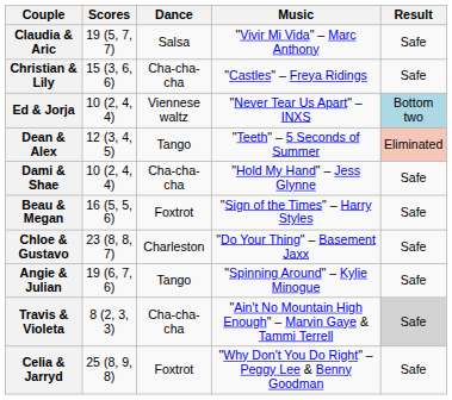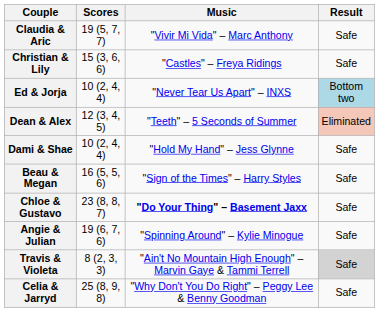 <table class="wikitable sortable" style="text-align:center; width: 90%">
 <tr>
 <th scope="col">Couple</th>
 <th scope="col">Scores</th>
-<th scope="col" class="unsortable">Dance</th>
 <th scope="col" class="unsortable">Music</th>
 <th scope="col" class="unsortable">Result</th>
 </tr>
 <tr>
 <th scope="row">Claudia & Aric</th>
 <td>19 (5, 7, 7)</td>
-<td>Salsa</td>
 <td>"<a href='#'>Vivir Mi Vida</a>" – <a href='#'>Marc Anthony</a></td>
 <td>Safe</td>
 </tr>
 <tr>
 <th scope="row">Christian & Lily</th>
 <td>15 (3, 6, 6)</td>
-<td>Cha-cha-cha</td>
 <td>"<a href='#'>Castles</a>" – <a href='#'>Freya Ridings</a></td>
 <td>Safe</td>
 </tr>
 <tr>
 <th scope="row">Ed & Jorja</th>
 <td>10 (2, 4, 4)</td>
-<td>Viennese waltz</td>
 <td>"<a href='#'>Never Tear Us Apart</a>" – <a href='#'>INXS</a></td>
 <td bgcolor="lightblue">Bottom two</td>
 </tr>
 <tr>
 <th scope="row">Dean & Alex</th>
 <td>12 (3, 4, 5)</td>
-<td>Tango</td>
 <td>"<a href='#'>Teeth</a>" – <a href='#'>5 Seconds of Summer</a></td>
 <td bgcolor="f4c7b8">Eliminated</td>
 </tr>
 <tr>
 <th scope="row">Dami & Shae</th>
 <td>10 (2, 4, 4)</td>
-<td>Cha-cha-cha</td>
 <td>"<a href='#'>Hold My Hand</a>" – <a href='#'>Jess Glynne</a></td>
 <td>Safe</td>
 </tr>
 <tr>
 <th scope="row">Beau & Megan</th>
 <td>16 (5, 5, 6)</td>
-<td>Foxtrot</td>
 <td>"<a href='#'>Sign of the Times</a>" – <a href='#'>Harry Styles</a></td>
 <td>Safe</td>
 </tr>
 <tr>
 <th scope="row">Chloe & Gustavo</th>
 <td>23 (8, 8, 7)</td>
-<td>Charleston</td>
-<td>"<a href='#'>Do Your Thing</a>" – <a href='#'>Basement Jaxx</a></td>
+<td><strong>"<a href='#'>Do Your Thing</a>" – <a href='#'>Basement Jaxx</a></strong></td>
 <td>Safe</td>
 </tr>
 <tr>
 <th scope="row">Angie & Julian</th>
 <td>19 (6, 7, 6)</td>
-<td>Tango</td>
 <td>"<a href='#'>Spinning Around</a>" – <a href='#'>Kylie Minogue</a></td>
 <td>Safe</td>
 </tr>
 <tr>
 <th scope="row">Travis & Violeta</th>
 <td>8 (2, 3, 3)</td>
-<td>Cha-cha-cha</td>
 <td>"<a href='#'>Ain't No Mountain High Enough</a>" – <a href='#'>Marvin Gaye</a> & <a href='#'>Tammi Terrell</a></td>
 <td style="background: lightgrey;">Safe</td>
 </tr>
 <tr>
 <th scope="row">Celia & Jarryd</th>
 <td>25 (8, 9, 8)</td>
-<td>Foxtrot</td>
 <td>"<a href='#'>Why Don't You Do Right</a>" – <a href='#'>Peggy Lee</a> & <a href='#'>Benny Goodman</a></td>
 <td>Safe</td>
 </tr>
 </table>
